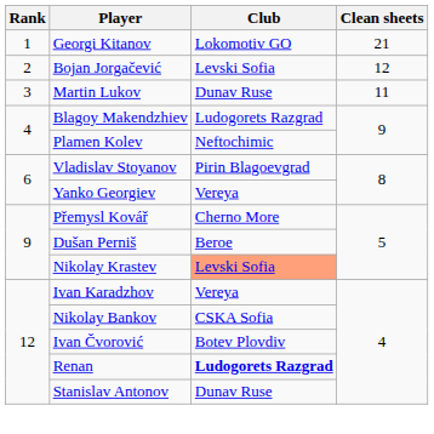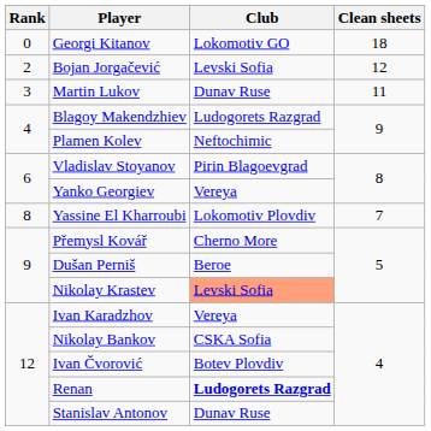 <table class="wikitable" style="text-align:center">
 <tr>
 <th>Rank</th>
 <th>Player</th>
 <th>Club</th>
 <th>Clean sheets</th>
 </tr>
 <tr>
-<td>1</td>
+<td>0</td>
 <td align="left"> <a href='#'>Georgi Kitanov</a></td>
 <td align="left"><a href='#'>Lokomotiv GO</a></td>
-<td>21</td>
+<td>18</td>
 </tr>
 <tr>
 <td>2</td>
 <td align="left"> <a href='#'>Bojan Jorgačević</a></td>
 <td align="left"><a href='#'>Levski Sofia</a></td>
 <td>12</td>
 </tr>
 <tr>
 <td>3</td>
 <td align="left"> <a href='#'>Martin Lukov</a></td>
 <td align="left"><a href='#'>Dunav Ruse</a></td>
 <td>11</td>
 </tr>
 <tr>
 <td rowspan="2">4</td>
 <td align="left"> <a href='#'>Blagoy Makendzhiev</a></td>
 <td align="left"><a href='#'>Ludogorets Razgrad</a></td>
 <td rowspan="2">9</td>
 </tr>
 <tr>
 <td align="left"> <a href='#'>Plamen Kolev</a></td>
 <td align="left"><a href='#'>Neftochimic</a></td>
 </tr>
 <tr>
 <td rowspan="2">6</td>
 <td align="left"> <a href='#'>Vladislav Stoyanov</a></td>
 <td align="left"><a href='#'>Pirin Blagoevgrad</a></td>
 <td rowspan="2">8</td>
 </tr>
 <tr>
 <td align="left"> <a href='#'>Yanko Georgiev</a></td>
 <td align="left"><a href='#'>Vereya</a></td>
+</tr>
+<tr>
+<td>8</td>
+<td align="left"> <a href='#'>Yassine El Kharroubi</a></td>
+<td align="left"><a href='#'>Lokomotiv Plovdiv</a></td>
+<td>7</td>
 </tr>
 <tr>
 <td rowspan="3">9</td>
 <td align="left"> <a href='#'>Přemysl Kovář</a></td>
 <td align="left"><a href='#'>Cherno More</a></td>
 <td rowspan="3">5</td>
 </tr>
 <tr>
 <td align="left"> <a href='#'>Dušan Perniš</a></td>
 <td align="left"><a href='#'>Beroe</a></td>
 </tr>
 <tr>
 <td align="left"> <a href='#'>Nikolay Krastev</a></td>
 <td align="left" style="background: lightsalmon;"><a href='#'>Levski Sofia</a></td>
 </tr>
 <tr>
 <td rowspan="5">12</td>
 <td align="left"> <a href='#'>Ivan Karadzhov</a></td>
 <td align="left"><a href='#'>Vereya</a></td>
 <td rowspan="5">4</td>
 </tr>
 <tr>
 <td align="left"> <a href='#'>Nikolay Bankov</a></td>
 <td align="left"><a href='#'>CSKA Sofia</a></td>
 </tr>
 <tr>
 <td align="left"> <a href='#'>Ivan Čvorović</a></td>
 <td align="left"><a href='#'>Botev Plovdiv</a></td>
 </tr>
 <tr>
 <td align="left"> <a href='#'>Renan</a></td>
 <td align="left"><strong><a href='#'>Ludogorets Razgrad</a></strong></td>
 </tr>
 <tr>
 <td align="left"> <a href='#'>Stanislav Antonov</a></td>
 <td align="left"><a href='#'>Dunav Ruse</a></td>
 </tr>
 </table>
